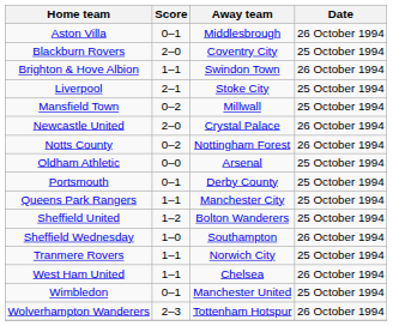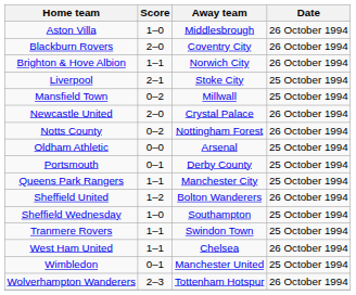 <table class="wikitable" style="text-align: center">
 <tr>
 <th>Home team</th>
 <th>Score</th>
 <th>Away team</th>
 <th>Date</th>
 </tr>
 <tr>
 <td><a href='#'>Aston Villa</a></td>
-<td>0–1</td>
+<td>1–0</td>
 <td><a href='#'>Middlesbrough</a></td>
 <td>26 October 1994</td>
 </tr>
 <tr>
 <td><a href='#'>Blackburn Rovers</a></td>
 <td>2–0</td>
 <td><a href='#'>Coventry City</a></td>
-<td>25 October 1994</td>
+<td>26 October 1994</td>
 </tr>
 <tr>
 <td><a href='#'>Brighton & Hove Albion</a></td>
 <td>1–1</td>
-<td><a href='#'>Swindon Town</a></td>
+<td><a href='#'>Norwich City</a></td>
 <td>26 October 1994</td>
 </tr>
 <tr>
 <td><a href='#'>Liverpool</a></td>
 <td>2–1</td>
 <td><a href='#'>Stoke City</a></td>
 <td>25 October 1994</td>
 </tr>
 <tr>
 <td><a href='#'>Mansfield Town</a></td>
 <td>0–2</td>
 <td><a href='#'>Millwall</a></td>
 <td>25 October 1994</td>
 </tr>
 <tr>
 <td><a href='#'>Newcastle United</a></td>
 <td>2–0</td>
 <td><a href='#'>Crystal Palace</a></td>
 <td>26 October 1994</td>
 </tr>
 <tr>
 <td><a href='#'>Notts County</a></td>
 <td>0–2</td>
 <td><a href='#'>Nottingham Forest</a></td>
 <td>26 October 1994</td>
 </tr>
 <tr>
 <td><a href='#'>Oldham Athletic</a></td>
 <td>0–0</td>
 <td><a href='#'>Arsenal</a></td>
 <td>25 October 1994</td>
 </tr>
 <tr>
 <td><a href='#'>Portsmouth</a></td>
 <td>0–1</td>
 <td><a href='#'>Derby County</a></td>
 <td>25 October 1994</td>
 </tr>
 <tr>
 <td><a href='#'>Queens Park Rangers</a></td>
 <td>1–1</td>
 <td><a href='#'>Manchester City</a></td>
 <td>25 October 1994</td>
 </tr>
 <tr>
 <td><a href='#'>Sheffield United</a></td>
 <td>1–2</td>
 <td><a href='#'>Bolton Wanderers</a></td>
-<td>25 October 1994</td>
+<td>26 October 1994</td>
 </tr>
 <tr>
 <td><a href='#'>Sheffield Wednesday</a></td>
 <td>1–0</td>
 <td><a href='#'>Southampton</a></td>
-<td>26 October 1994</td>
+<td>25 October 1994</td>
 </tr>
 <tr>
 <td><a href='#'>Tranmere Rovers</a></td>
 <td>1–1</td>
-<td><a href='#'>Norwich City</a></td>
+<td><a href='#'>Swindon Town</a></td>
 <td>25 October 1994</td>
 </tr>
 <tr>
 <td><a href='#'>West Ham United</a></td>
 <td>1–1</td>
 <td><a href='#'>Chelsea</a></td>
 <td>26 October 1994</td>
 </tr>
 <tr>
 <td><a href='#'>Wimbledon</a></td>
 <td>0–1</td>
 <td><a href='#'>Manchester United</a></td>
 <td>25 October 1994</td>
 </tr>
 <tr>
 <td><a href='#'>Wolverhampton Wanderers</a></td>
 <td>2–3</td>
 <td><a href='#'>Tottenham Hotspur</a></td>
 <td>26 October 1994</td>
 </tr>
 <tr>
 </tr>
 </table>
